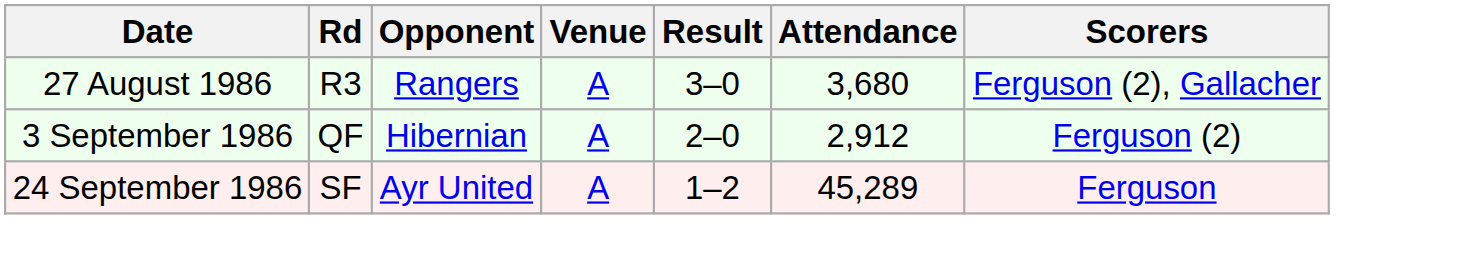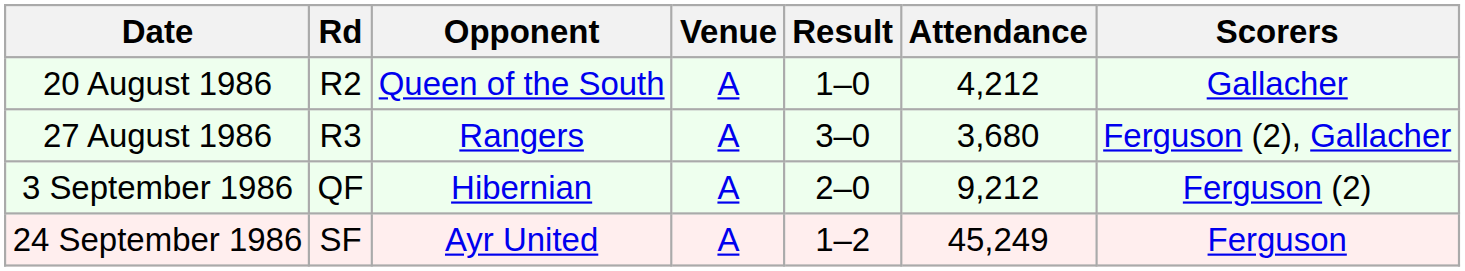 <table class="wikitable sortable" style="font-size:95%; text-align:center">
 <tr>
 <th>Date</th>
 <th>Rd</th>
 <th>Opponent</th>
 <th>Venue</th>
 <th>Result</th>
 <th>Attendance</th>
 <th>Scorers</th>
+</tr>
+<tr style="background:#efe;">
+<td>20 August 1986</td>
+<td>R2</td>
+<td><a href='#'>Queen of the South</a></td>
+<td><a href='#'>A</a></td>
+<td>1–0</td>
+<td>4,212</td>
+<td><a href='#'>Gallacher</a></td>
 </tr>
 <tr style="background:#efe;">
 <td>27 August 1986</td>
 <td>R3</td>
 <td><a href='#'>Rangers</a></td>
 <td><a href='#'>A</a></td>
 <td>3–0</td>
 <td>3,680</td>
 <td><a href='#'>Ferguson</a> (2), <a href='#'>Gallacher</a></td>
 </tr>
 <tr style="background:#efe;">
 <td>3 September 1986</td>
 <td>QF</td>
 <td><a href='#'>Hibernian</a></td>
 <td><a href='#'>A</a></td>
 <td>2–0</td>
-<td>2,912</td>
+<td>9,212</td>
 <td><a href='#'>Ferguson</a> (2)</td>
 </tr>
 <tr style="background:#fee;">
 <td>24 September 1986</td>
 <td>SF</td>
 <td><a href='#'>Ayr United</a></td>
 <td><a href='#'>A</a></td>
 <td>1–2</td>
-<td>45,289</td>
+<td>45,249</td>
 <td><a href='#'>Ferguson</a></td>
 </tr>
 </table>
